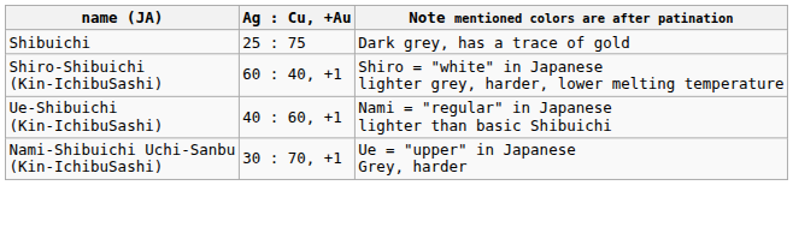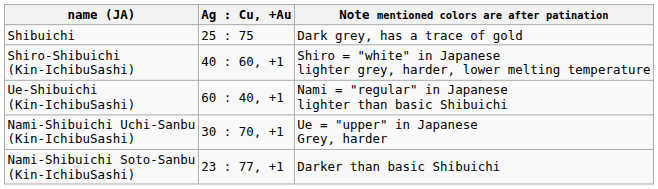 <table class="wikitable">
 <tr>
 <th>name (JA)</th>
 <th>Ag : Cu, +Au</th>
 <th>Note <small>mentioned colors are after patination</small></th>
 </tr>
 <tr>
 <td>Shibuichi</td>
 <td>25 : 75</td>
 <td>Dark grey, has a trace of gold</td>
 </tr>
 <tr>
 <td>Shiro-Shibuichi <br>(Kin-IchibuSashi)</td>
-<td>60 : 40, +1</td>
+<td>40 : 60, +1</td>
 <td>Shiro = "white" in Japanese<br>lighter grey, harder, lower melting temperature</td>
 </tr>
 <tr>
 <td>Ue-Shibuichi <br>(Kin-IchibuSashi)</td>
-<td>40 : 60, +1</td>
+<td>60 : 40, +1</td>
 <td>Nami = "regular" in Japanese<br>lighter than basic Shibuichi</td>
 </tr>
 <tr>
 <td>Nami-Shibuichi Uchi-Sanbu <br>(Kin-IchibuSashi)</td>
 <td>30 : 70, +1</td>
 <td>Ue = "upper" in Japanese<br>Grey, harder</td>
 </tr>
+<tr>
+<td>Nami-Shibuichi Soto-Sanbu <br>(Kin-IchibuSashi)</td>
+<td>23 : 77, +1</td>
+<td>Darker than basic Shibuichi</td>
+</tr>
 </table>
